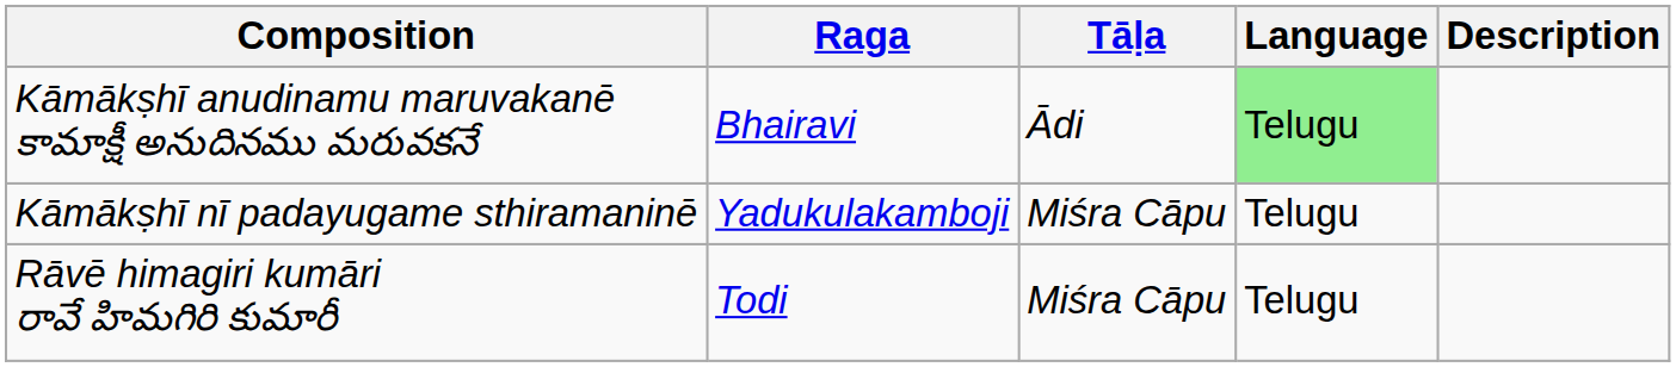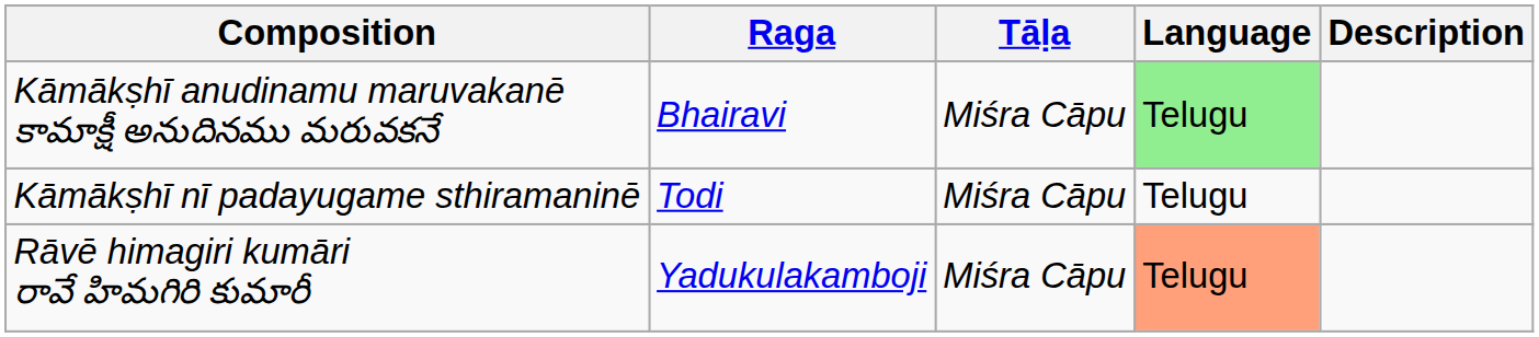 <table class="wikitable">
 <tr>
 <th>Composition</th>
 <th><a href='#'>Raga</a></th>
 <th><a href='#'>Tāḷa</a></th>
 <th>Language</th>
 <th>Description</th>
 </tr>
 <tr>
 <td><em>Kāmākṣhī anudinamu maruvakanē</em> <br> <em>కామాక్షీ అనుదినము మరువకనే</em></td>
 <td><em><a href='#'>Bhairavi</a></em></td>
-<td><em>Ādi</em></td>
+<td><em>Miśra Cāpu</em></td>
 <td style="background: lightgreen;">Telugu</td>
 <td></td>
 </tr>
 <tr>
 <td><em>Kāmākṣhī nī padayugame sthiramaninē</em> <br></td>
-<td><em><a href='#'>Yadukulakamboji</a></em></td>
+<td><em><a href='#'>Todi</a></em></td>
 <td><em>Miśra Cāpu</em></td>
 <td>Telugu</td>
 <td></td>
 </tr>
 <tr>
 <td><em>Rāvē himagiri kumāri</em>  <br><em>రావే హిమగిరి కుమారీ</em></td>
-<td><em><a href='#'>Todi</a></em></td>
+<td><em><a href='#'>Yadukulakamboji</a></em></td>
 <td><em>Miśra Cāpu</em></td>
-<td>Telugu</td>
+<td style="background: lightsalmon;">Telugu</td>
 <td></td>
 </tr>
 </table>
